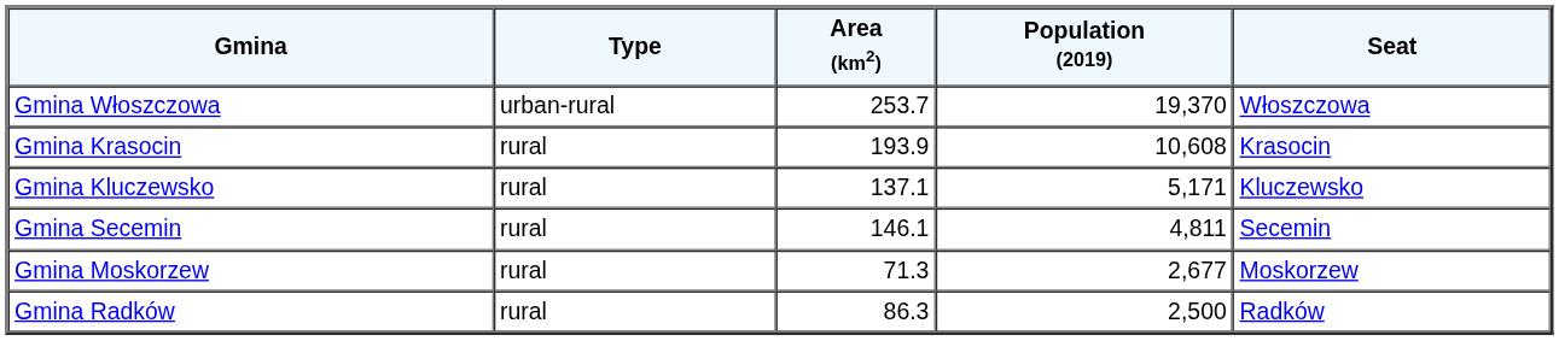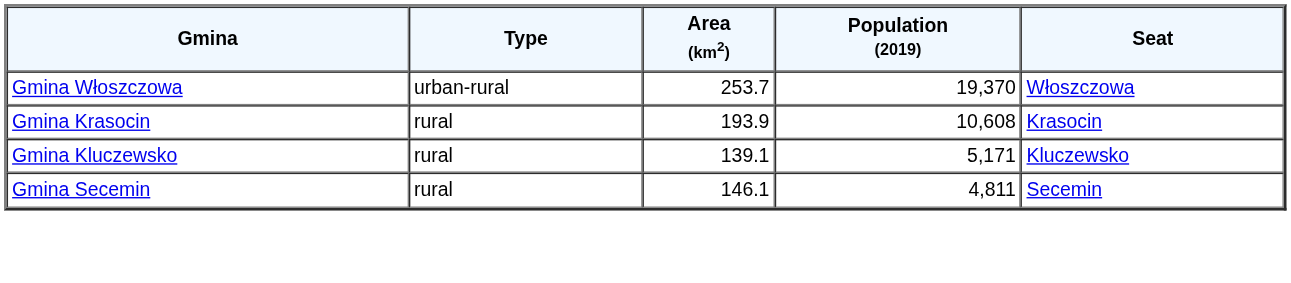 <table width="60%" border="2" cellpadding="3" cellspacing="0" style="font-size:90%;line-height:120%;">
 <tr bgcolor="F0F8FF">
 <td style="text-align:center;"><strong>Gmina</strong></td>
 <td style="text-align:center;"><strong>Type</strong></td>
 <td style="text-align:center;"><strong>Area<br><small>(km<sup>2</sup>)</small></strong></td>
 <td style="text-align:center;"><strong>Population<br><small>(2019)</small></strong></td>
 <td style="text-align:center;"><strong>Seat</strong></td>
 </tr>
 <tr>
 <td><a href='#'>Gmina Włoszczowa</a></td>
 <td>urban-rural</td>
 <td style="text-align:right;">253.7</td>
 <td style="text-align:right;">19,370</td>
 <td><a href='#'>Włoszczowa</a></td>
 </tr>
 <tr>
 <td><a href='#'>Gmina Krasocin</a></td>
 <td>rural</td>
 <td style="text-align:right;">193.9</td>
 <td style="text-align:right;">10,608</td>
 <td><a href='#'>Krasocin</a></td>
 </tr>
 <tr>
 <td><a href='#'>Gmina Kluczewsko</a></td>
 <td>rural</td>
-<td style="text-align:right;">137.1</td>
+<td style="text-align:right;">139.1</td>
 <td style="text-align:right;">5,171</td>
 <td><a href='#'>Kluczewsko</a></td>
 </tr>
 <tr>
 <td><a href='#'>Gmina Secemin</a></td>
 <td>rural</td>
 <td style="text-align:right;">146.1</td>
 <td style="text-align:right;">4,811</td>
 <td><a href='#'>Secemin</a></td>
 </tr>
 <tr>
-<td><a href='#'>Gmina Moskorzew</a></td>
-<td>rural</td>
-<td style="text-align:right;">71.3</td>
-<td style="text-align:right;">2,677</td>
-<td><a href='#'>Moskorzew</a></td>
-</tr>
-<tr>
-<td><a href='#'>Gmina Radków</a></td>
-<td>rural</td>
-<td style="text-align:right;">86.3</td>
-<td style="text-align:right;">2,500</td>
-<td><a href='#'>Radków</a></td>
-</tr>
-<tr>
 </tr>
 </table>
